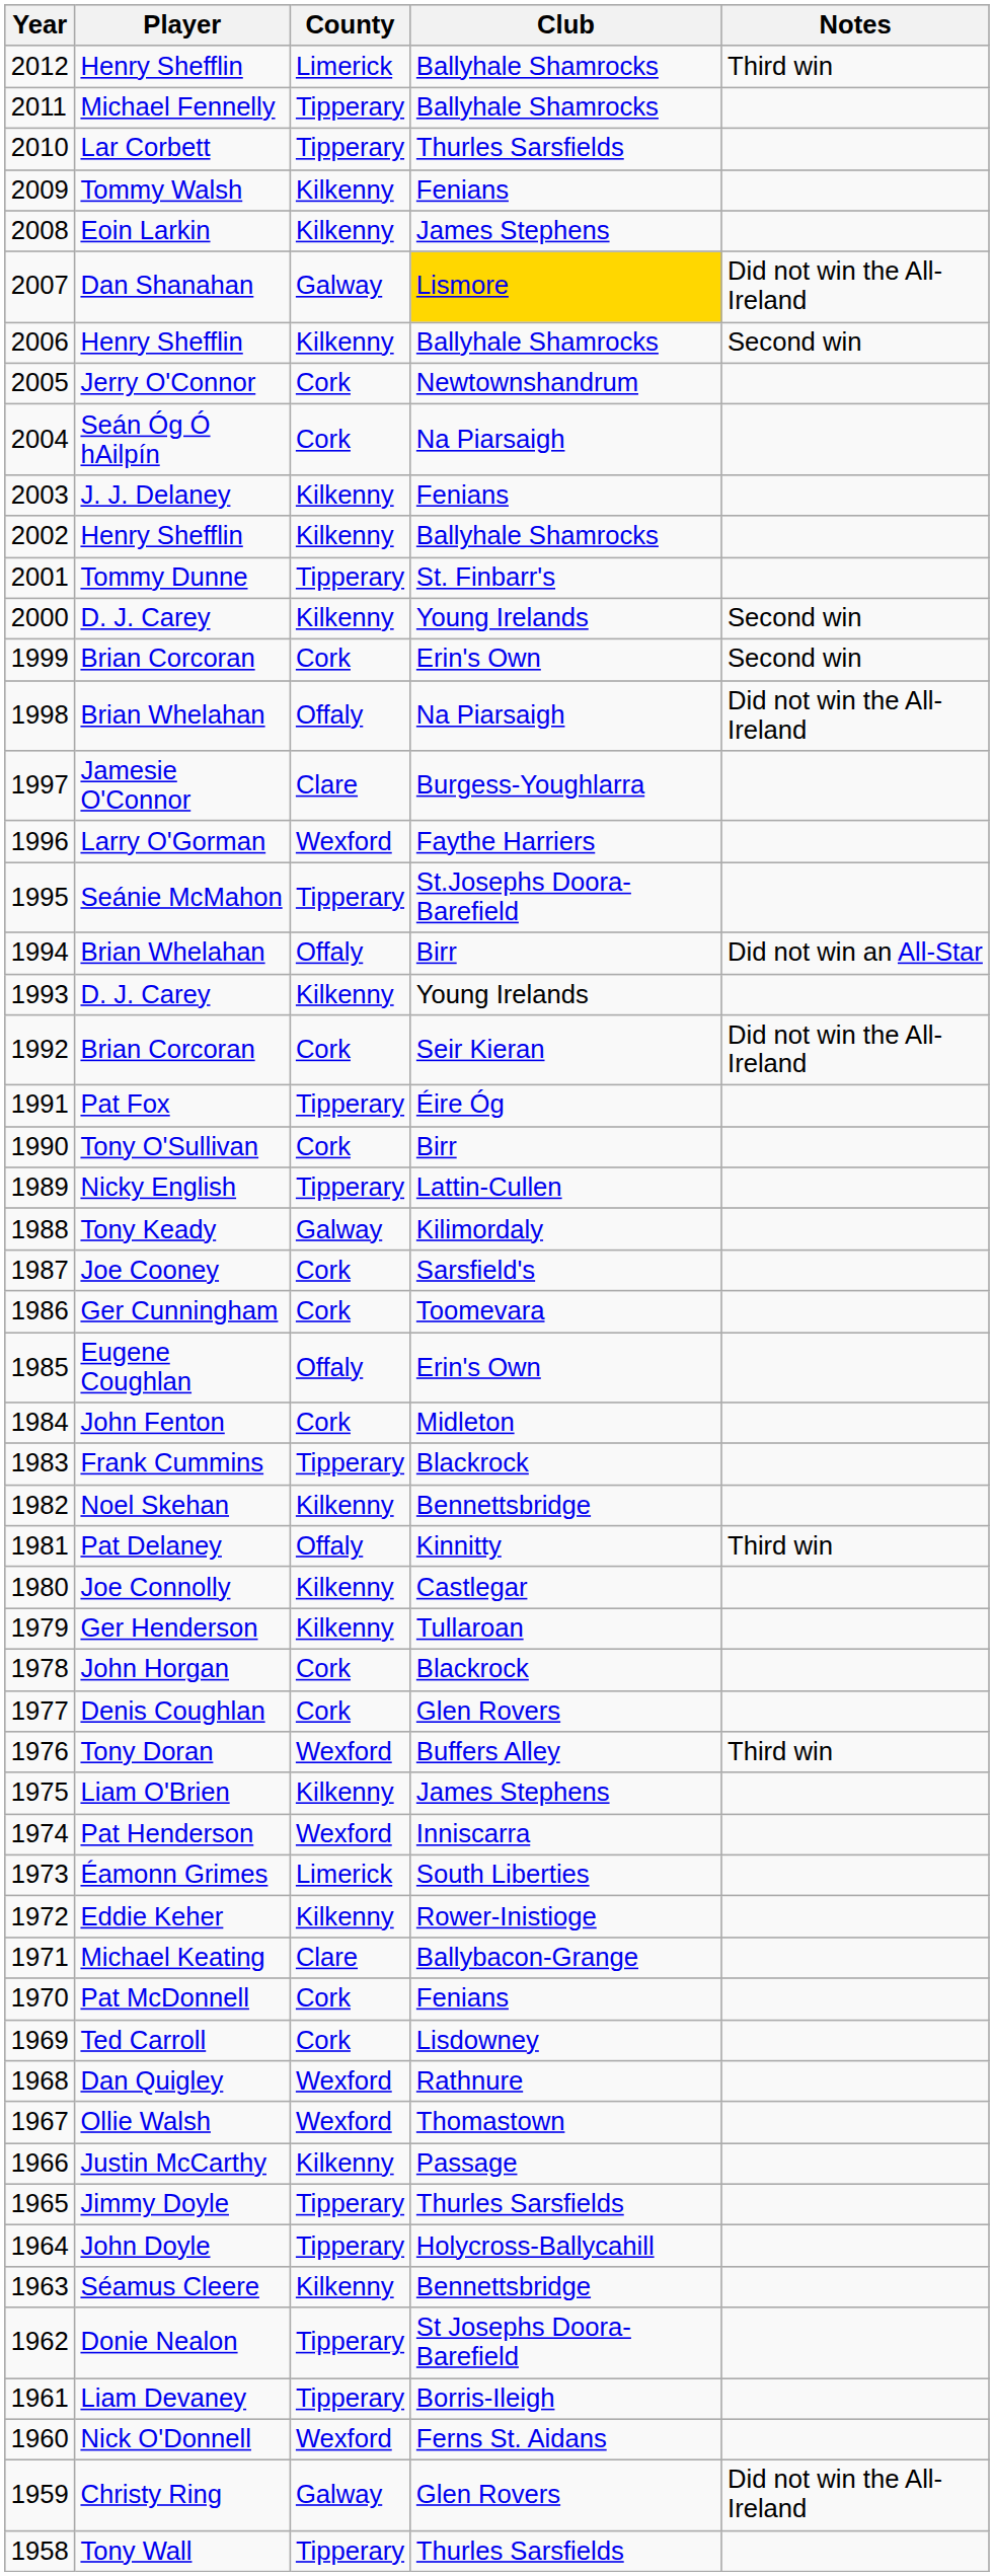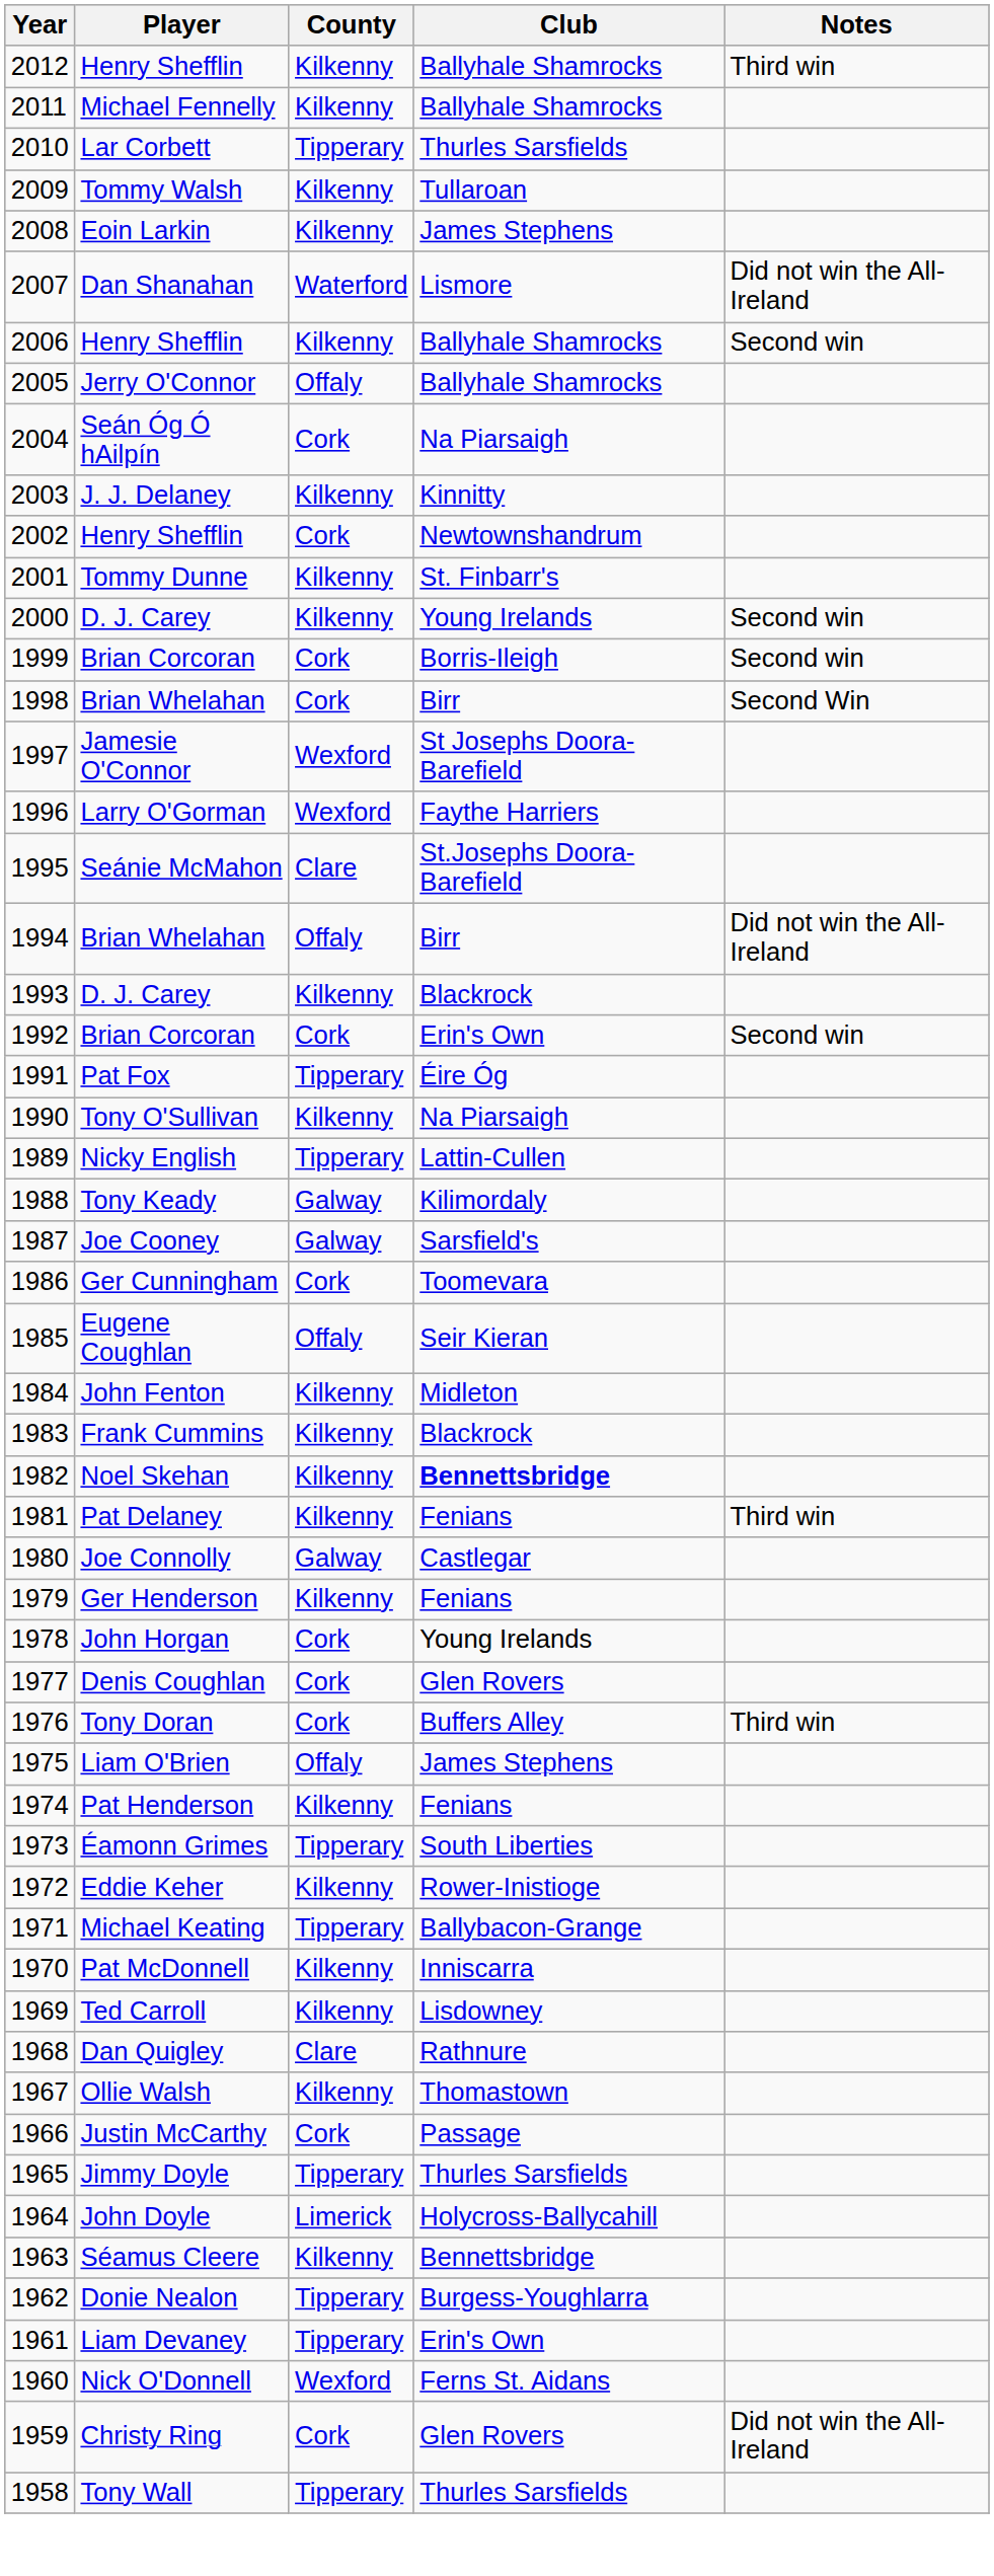 <table class="wikitable">
 <tr>
 <th>Year</th>
 <th>Player</th>
 <th>County</th>
 <th>Club</th>
 <th>Notes</th>
 </tr>
 <tr>
 <td>2012</td>
 <td><a href='#'>Henry Shefflin</a></td>
-<td><a href='#'>Limerick</a></td>
+<td><a href='#'>Kilkenny</a></td>
 <td><a href='#'>Ballyhale Shamrocks</a></td>
 <td>Third win</td>
 </tr>
 <tr>
 <td>2011</td>
 <td><a href='#'>Michael Fennelly</a></td>
-<td><a href='#'>Tipperary</a></td>
+<td><a href='#'>Kilkenny</a></td>
 <td><a href='#'>Ballyhale Shamrocks</a></td>
 <td></td>
 </tr>
 <tr>
 <td>2010</td>
 <td><a href='#'>Lar Corbett</a></td>
 <td><a href='#'>Tipperary</a></td>
 <td><a href='#'>Thurles Sarsfields</a></td>
 <td></td>
 </tr>
 <tr>
 <td>2009</td>
 <td><a href='#'>Tommy Walsh</a></td>
 <td><a href='#'>Kilkenny</a></td>
-<td><a href='#'>Fenians</a></td>
+<td><a href='#'>Tullaroan</a></td>
 <td></td>
 </tr>
 <tr>
 <td>2008</td>
 <td><a href='#'>Eoin Larkin</a></td>
 <td><a href='#'>Kilkenny</a></td>
 <td><a href='#'>James Stephens</a></td>
 <td></td>
 </tr>
 <tr>
 <td>2007</td>
 <td><a href='#'>Dan Shanahan</a></td>
-<td><a href='#'>Galway</a></td>
-<td style="background: gold;"><a href='#'>Lismore</a></td>
+<td><a href='#'>Waterford</a></td>
+<td><a href='#'>Lismore</a></td>
 <td>Did not win the All-Ireland</td>
 </tr>
 <tr>
 <td>2006</td>
 <td><a href='#'>Henry Shefflin</a></td>
 <td><a href='#'>Kilkenny</a></td>
 <td><a href='#'>Ballyhale Shamrocks</a></td>
 <td>Second win</td>
 </tr>
 <tr>
 <td>2005</td>
 <td><a href='#'>Jerry O'Connor</a></td>
-<td><a href='#'>Cork</a></td>
-<td><a href='#'>Newtownshandrum</a></td>
+<td><a href='#'>Offaly</a></td>
+<td><a href='#'>Ballyhale Shamrocks</a></td>
 <td></td>
 </tr>
 <tr>
 <td>2004</td>
 <td><a href='#'>Seán Óg Ó hAilpín</a></td>
 <td><a href='#'>Cork</a></td>
 <td><a href='#'>Na Piarsaigh</a></td>
 <td></td>
 </tr>
 <tr>
 <td>2003</td>
 <td><a href='#'>J. J. Delaney</a></td>
 <td><a href='#'>Kilkenny</a></td>
-<td><a href='#'>Fenians</a></td>
+<td><a href='#'>Kinnitty</a></td>
 <td></td>
 </tr>
 <tr>
 <td>2002</td>
 <td><a href='#'>Henry Shefflin</a></td>
-<td><a href='#'>Kilkenny</a></td>
-<td><a href='#'>Ballyhale Shamrocks</a></td>
+<td><a href='#'>Cork</a></td>
+<td><a href='#'>Newtownshandrum</a></td>
 <td></td>
 </tr>
 <tr>
 <td>2001</td>
 <td><a href='#'>Tommy Dunne</a></td>
-<td><a href='#'>Tipperary</a></td>
+<td><a href='#'>Kilkenny</a></td>
 <td><a href='#'>St. Finbarr's</a></td>
 <td></td>
 </tr>
 <tr>
 <td>2000</td>
 <td><a href='#'>D. J. Carey</a></td>
 <td><a href='#'>Kilkenny</a></td>
 <td><a href='#'>Young Irelands</a></td>
 <td>Second win</td>
 </tr>
 <tr>
 <td>1999</td>
 <td><a href='#'>Brian Corcoran</a></td>
 <td><a href='#'>Cork</a></td>
-<td><a href='#'>Erin's Own</a></td>
+<td><a href='#'>Borris-Ileigh</a></td>
 <td>Second win</td>
 </tr>
 <tr>
 <td>1998</td>
 <td><a href='#'>Brian Whelahan</a></td>
-<td><a href='#'>Offaly</a></td>
-<td><a href='#'>Na Piarsaigh</a></td>
-<td>Did not win the All-Ireland</td>
+<td><a href='#'>Cork</a></td>
+<td><a href='#'>Birr</a></td>
+<td>Second Win</td>
 </tr>
 <tr>
 <td>1997</td>
 <td><a href='#'>Jamesie O'Connor</a></td>
-<td><a href='#'>Clare</a></td>
-<td><a href='#'>Burgess-Youghlarra</a></td>
+<td><a href='#'>Wexford</a></td>
+<td><a href='#'>St Josephs Doora-Barefield</a></td>
 <td></td>
 </tr>
 <tr>
 <td>1996</td>
 <td><a href='#'>Larry O'Gorman</a></td>
 <td><a href='#'>Wexford</a></td>
 <td><a href='#'>Faythe Harriers</a></td>
 <td></td>
 </tr>
 <tr>
 <td>1995</td>
 <td><a href='#'>Seánie McMahon</a></td>
-<td><a href='#'>Tipperary</a></td>
+<td><a href='#'>Clare</a></td>
 <td><a href='#'>St.Josephs Doora-Barefield</a></td>
 <td></td>
 </tr>
 <tr>
 <td>1994</td>
 <td><a href='#'>Brian Whelahan</a></td>
 <td><a href='#'>Offaly</a></td>
 <td><a href='#'>Birr</a></td>
-<td>Did not win an <a href='#'>All-Star</a></td>
+<td>Did not win the All-Ireland</td>
 </tr>
 <tr>
 <td>1993</td>
 <td><a href='#'>D. J. Carey</a></td>
 <td><a href='#'>Kilkenny</a></td>
-<td>Young Irelands</td>
+<td><a href='#'>Blackrock</a></td>
 <td></td>
 </tr>
 <tr>
 <td>1992</td>
 <td><a href='#'>Brian Corcoran</a></td>
 <td><a href='#'>Cork</a></td>
-<td><a href='#'>Seir Kieran</a></td>
-<td>Did not win the All-Ireland</td>
+<td><a href='#'>Erin's Own</a></td>
+<td>Second win</td>
 </tr>
 <tr>
 <td>1991</td>
 <td><a href='#'>Pat Fox</a></td>
 <td><a href='#'>Tipperary</a></td>
 <td><a href='#'>Éire Óg</a></td>
 <td></td>
 </tr>
 <tr>
 <td>1990</td>
 <td><a href='#'>Tony O'Sullivan</a></td>
-<td><a href='#'>Cork</a></td>
-<td><a href='#'>Birr</a></td>
+<td><a href='#'>Kilkenny</a></td>
+<td><a href='#'>Na Piarsaigh</a></td>
 <td></td>
 </tr>
 <tr>
 <td>1989</td>
 <td><a href='#'>Nicky English</a></td>
 <td><a href='#'>Tipperary</a></td>
 <td><a href='#'>Lattin-Cullen</a></td>
 <td></td>
 </tr>
 <tr>
 <td>1988</td>
 <td><a href='#'>Tony Keady</a></td>
 <td><a href='#'>Galway</a></td>
 <td><a href='#'>Kilimordaly</a></td>
 <td></td>
 </tr>
 <tr>
 <td>1987</td>
 <td><a href='#'>Joe Cooney</a></td>
-<td><a href='#'>Cork</a></td>
+<td><a href='#'>Galway</a></td>
 <td><a href='#'>Sarsfield's</a></td>
 <td></td>
 </tr>
 <tr>
 <td>1986</td>
 <td><a href='#'>Ger Cunningham</a></td>
 <td><a href='#'>Cork</a></td>
 <td><a href='#'>Toomevara</a></td>
 <td></td>
 </tr>
 <tr>
 <td>1985</td>
 <td><a href='#'>Eugene Coughlan</a></td>
 <td><a href='#'>Offaly</a></td>
-<td><a href='#'>Erin's Own</a></td>
+<td><a href='#'>Seir Kieran</a></td>
 <td></td>
 </tr>
 <tr>
 <td>1984</td>
 <td><a href='#'>John Fenton</a></td>
-<td><a href='#'>Cork</a></td>
+<td><a href='#'>Kilkenny</a></td>
 <td><a href='#'>Midleton</a></td>
 <td></td>
 </tr>
 <tr>
 <td>1983</td>
 <td><a href='#'>Frank Cummins</a></td>
-<td><a href='#'>Tipperary</a></td>
+<td><a href='#'>Kilkenny</a></td>
 <td><a href='#'>Blackrock</a></td>
 <td></td>
 </tr>
 <tr>
 <td>1982</td>
 <td><a href='#'>Noel Skehan</a></td>
 <td><a href='#'>Kilkenny</a></td>
-<td><a href='#'>Bennettsbridge</a></td>
+<td><strong><a href='#'>Bennettsbridge</a></strong></td>
 <td></td>
 </tr>
 <tr>
 <td>1981</td>
 <td><a href='#'>Pat Delaney</a></td>
-<td><a href='#'>Offaly</a></td>
-<td><a href='#'>Kinnitty</a></td>
+<td><a href='#'>Kilkenny</a></td>
+<td><a href='#'>Fenians</a></td>
 <td>Third win</td>
 </tr>
 <tr>
 <td>1980</td>
 <td><a href='#'>Joe Connolly</a></td>
-<td><a href='#'>Kilkenny</a></td>
+<td><a href='#'>Galway</a></td>
 <td><a href='#'>Castlegar</a></td>
 <td></td>
 </tr>
 <tr>
 <td>1979</td>
 <td><a href='#'>Ger Henderson</a></td>
 <td><a href='#'>Kilkenny</a></td>
-<td><a href='#'>Tullaroan</a></td>
+<td><a href='#'>Fenians</a></td>
 <td></td>
 </tr>
 <tr>
 <td>1978</td>
 <td><a href='#'>John Horgan</a></td>
 <td><a href='#'>Cork</a></td>
-<td><a href='#'>Blackrock</a></td>
+<td>Young Irelands</td>
 <td></td>
 </tr>
 <tr>
 <td>1977</td>
 <td><a href='#'>Denis Coughlan</a></td>
 <td><a href='#'>Cork</a></td>
 <td><a href='#'>Glen Rovers</a></td>
 <td></td>
 </tr>
 <tr>
 <td>1976</td>
 <td><a href='#'>Tony Doran</a></td>
-<td><a href='#'>Wexford</a></td>
+<td><a href='#'>Cork</a></td>
 <td><a href='#'>Buffers Alley</a></td>
 <td>Third win</td>
 </tr>
 <tr>
 <td>1975</td>
 <td><a href='#'>Liam O'Brien</a></td>
-<td><a href='#'>Kilkenny</a></td>
+<td><a href='#'>Offaly</a></td>
 <td><a href='#'>James Stephens</a></td>
 <td></td>
 </tr>
 <tr>
 <td>1974</td>
 <td><a href='#'>Pat Henderson</a></td>
-<td><a href='#'>Wexford</a></td>
-<td><a href='#'>Inniscarra</a></td>
+<td><a href='#'>Kilkenny</a></td>
+<td><a href='#'>Fenians</a></td>
 <td></td>
 </tr>
 <tr>
 <td>1973</td>
 <td><a href='#'>Éamonn Grimes</a></td>
-<td><a href='#'>Limerick</a></td>
+<td><a href='#'>Tipperary</a></td>
 <td><a href='#'>South Liberties</a></td>
 <td></td>
 </tr>
 <tr>
 <td>1972</td>
 <td><a href='#'>Eddie Keher</a></td>
 <td><a href='#'>Kilkenny</a></td>
 <td><a href='#'>Rower-Inistioge</a></td>
 <td></td>
 </tr>
 <tr>
 <td>1971</td>
 <td><a href='#'>Michael Keating</a></td>
-<td><a href='#'>Clare</a></td>
+<td><a href='#'>Tipperary</a></td>
 <td><a href='#'>Ballybacon-Grange</a></td>
 <td></td>
 </tr>
 <tr>
 <td>1970</td>
 <td><a href='#'>Pat McDonnell</a></td>
-<td><a href='#'>Cork</a></td>
-<td><a href='#'>Fenians</a></td>
+<td><a href='#'>Kilkenny</a></td>
+<td><a href='#'>Inniscarra</a></td>
 <td></td>
 </tr>
 <tr>
 <td>1969</td>
 <td><a href='#'>Ted Carroll</a></td>
-<td><a href='#'>Cork</a></td>
+<td><a href='#'>Kilkenny</a></td>
 <td><a href='#'>Lisdowney</a></td>
 <td></td>
 </tr>
 <tr>
 <td>1968</td>
 <td><a href='#'>Dan Quigley</a></td>
-<td><a href='#'>Wexford</a></td>
+<td><a href='#'>Clare</a></td>
 <td><a href='#'>Rathnure</a></td>
 <td></td>
 </tr>
 <tr>
 <td>1967</td>
 <td><a href='#'>Ollie Walsh</a></td>
-<td><a href='#'>Wexford</a></td>
+<td><a href='#'>Kilkenny</a></td>
 <td><a href='#'>Thomastown</a></td>
 <td></td>
 </tr>
 <tr>
 <td>1966</td>
 <td><a href='#'>Justin McCarthy</a></td>
-<td><a href='#'>Kilkenny</a></td>
+<td><a href='#'>Cork</a></td>
 <td><a href='#'>Passage</a></td>
 <td></td>
 </tr>
 <tr>
 <td>1965</td>
 <td><a href='#'>Jimmy Doyle</a></td>
 <td><a href='#'>Tipperary</a></td>
 <td><a href='#'>Thurles Sarsfields</a></td>
 <td></td>
 </tr>
 <tr>
 <td>1964</td>
 <td><a href='#'>John Doyle</a></td>
-<td><a href='#'>Tipperary</a></td>
+<td><a href='#'>Limerick</a></td>
 <td><a href='#'>Holycross-Ballycahill</a></td>
 <td></td>
 </tr>
 <tr>
 <td>1963</td>
 <td><a href='#'>Séamus Cleere</a></td>
 <td><a href='#'>Kilkenny</a></td>
 <td><a href='#'>Bennettsbridge</a></td>
 <td></td>
 </tr>
 <tr>
 <td>1962</td>
 <td><a href='#'>Donie Nealon</a></td>
 <td><a href='#'>Tipperary</a></td>
-<td><a href='#'>St Josephs Doora-Barefield</a></td>
+<td><a href='#'>Burgess-Youghlarra</a></td>
 <td></td>
 </tr>
 <tr>
 <td>1961</td>
 <td><a href='#'>Liam Devaney</a></td>
 <td><a href='#'>Tipperary</a></td>
-<td><a href='#'>Borris-Ileigh</a></td>
+<td><a href='#'>Erin's Own</a></td>
 <td></td>
 </tr>
 <tr>
 <td>1960</td>
 <td><a href='#'>Nick O'Donnell</a></td>
 <td><a href='#'>Wexford</a></td>
 <td><a href='#'>Ferns St. Aidans</a></td>
 <td></td>
 </tr>
 <tr>
 <td>1959</td>
 <td><a href='#'>Christy Ring</a></td>
-<td><a href='#'>Galway</a></td>
+<td><a href='#'>Cork</a></td>
 <td><a href='#'>Glen Rovers</a></td>
 <td>Did not win the All-Ireland</td>
 </tr>
 <tr>
 <td>1958</td>
 <td><a href='#'>Tony Wall</a></td>
 <td><a href='#'>Tipperary</a></td>
 <td><a href='#'>Thurles Sarsfields</a></td>
 <td></td>
 </tr>
 </table>
